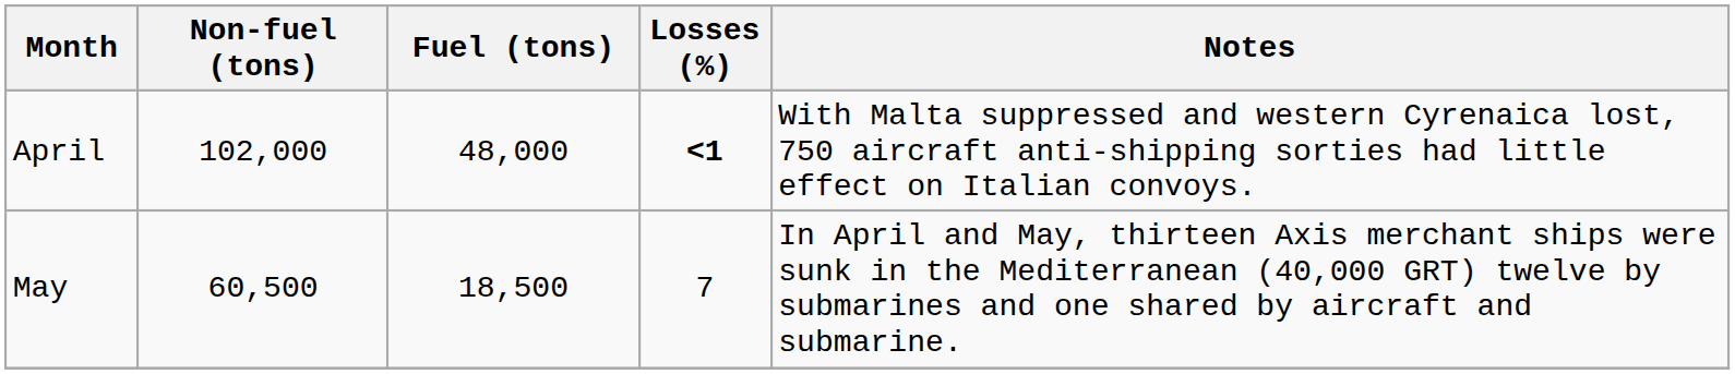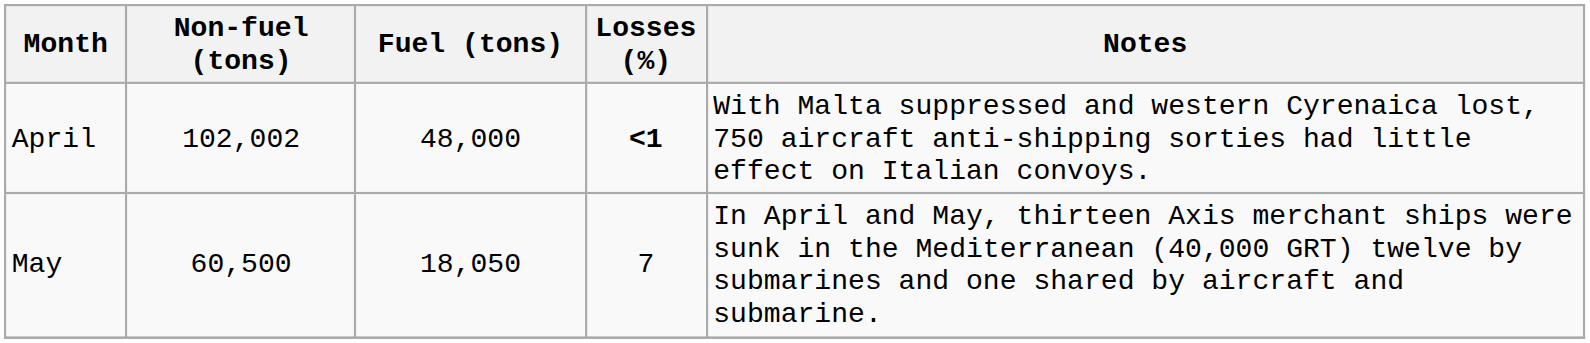 <table class="wikitable sortable">
 <tr>
 <th scope="col" width="50px">Month</th>
 <th scope="col" width="100px">Non-fuel (tons)</th>
 <th scope="col" width="100px">Fuel (tons)</th>
 <th scope="col" width="50px">Losses (%)</th>
 <th scope="col" width="400px">Notes</th>
 </tr>
 <tr>
 <td align="left">April</td>
-<td align="center">102,000</td>
+<td align="center">102,002</td>
 <td align="center">48,000</td>
 <td align="center"><strong><1</strong></td>
 <td align="left">With Malta suppressed and western Cyrenaica lost, 750 aircraft anti-shipping sorties had little effect on Italian convoys.</td>
 </tr>
 <tr>
 <td align="left">May</td>
 <td align="center">60,500</td>
-<td align="center">18,500</td>
+<td align="center">18,050</td>
 <td align="center">7</td>
 <td align="left">In April and May, thirteen Axis merchant ships were sunk in the Mediterranean (40,000 GRT) twelve by submarines and one shared by aircraft and submarine.</td>
 </tr>
 <tr>
 </tr>
 </table>
